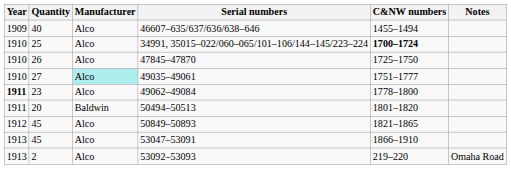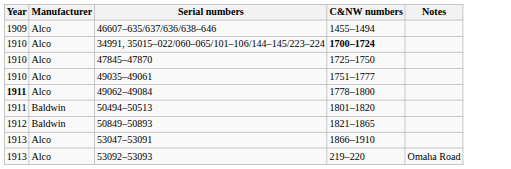 <table class="wikitable collapsible collapsed">
 <tr>
 <th>Year</th>
-<th>Quantity</th>
 <th>Manufacturer</th>
 <th>Serial numbers</th>
 <th>C&NW numbers</th>
 <th>Notes</th>
 </tr>
 <tr>
 <td>1909</td>
-<td>40</td>
 <td>Alco</td>
 <td>46607–635/637/636/638–646</td>
 <td>1455–1494</td>
 <td></td>
 </tr>
 <tr>
 <td>1910</td>
-<td>25</td>
 <td>Alco</td>
 <td>34991, 35015–022/060–065/101–106/144–145/223–224</td>
 <td><strong>1700–1724</strong></td>
 <td></td>
 </tr>
 <tr>
 <td>1910</td>
-<td>26</td>
 <td>Alco</td>
 <td>47845–47870</td>
 <td>1725–1750</td>
 <td></td>
 </tr>
 <tr>
 <td>1910</td>
-<td>27</td>
-<td style="background: paleturquoise;">Alco</td>
+<td>Alco</td>
 <td>49035–49061</td>
 <td>1751–1777</td>
 <td></td>
 </tr>
 <tr>
 <td><strong>1911</strong></td>
-<td>23</td>
 <td>Alco</td>
 <td>49062–49084</td>
 <td>1778–1800</td>
 <td></td>
 </tr>
 <tr>
 <td>1911</td>
-<td>20</td>
 <td>Baldwin</td>
 <td>50494–50513</td>
 <td>1801–1820</td>
 <td></td>
 </tr>
 <tr>
 <td>1912</td>
-<td>45</td>
-<td>Alco</td>
+<td>Baldwin</td>
 <td>50849–50893</td>
 <td>1821–1865</td>
 <td></td>
 </tr>
 <tr>
 <td>1913</td>
-<td>45</td>
 <td>Alco</td>
 <td>53047–53091</td>
 <td>1866–1910</td>
 <td></td>
 </tr>
 <tr>
 <td>1913</td>
-<td>2</td>
 <td>Alco</td>
 <td>53092–53093</td>
 <td>219–220</td>
 <td>Omaha Road</td>
 </tr>
 </table>
